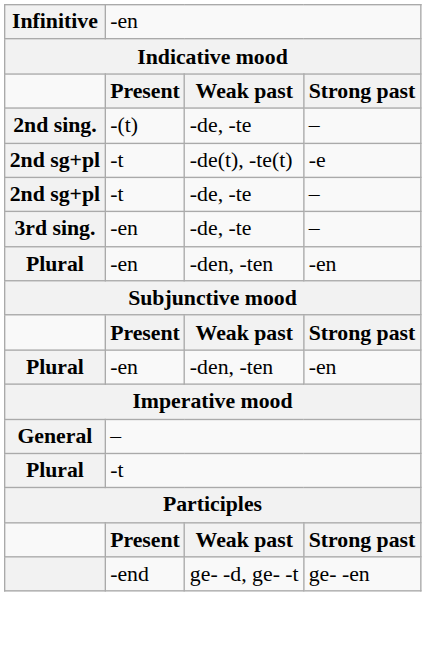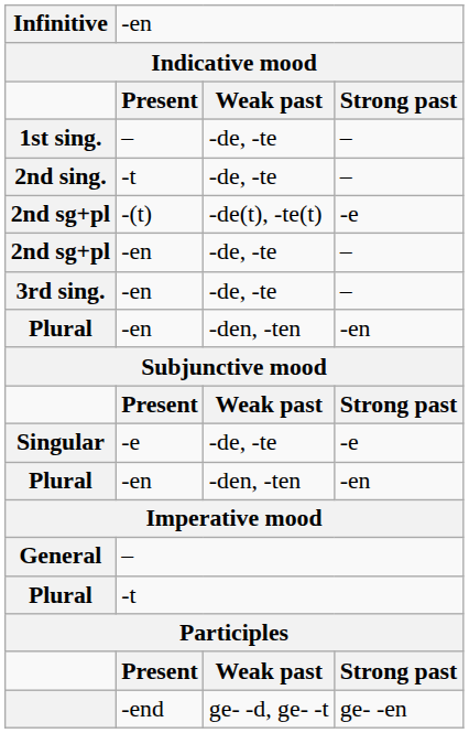 <table class="wikitable">
 <tr>
 <th>Infinitive</th>
 <td colspan="3">-en</td>
 </tr>
 <tr>
 <th colspan="4">Indicative mood</th>
 </tr>
 <tr>
 <td></td>
 <th>Present</th>
 <th>Weak past</th>
 <th>Strong past</th>
 </tr>
 <tr>
+<th>1st sing.</th>
+<td>–</td>
+<td>-de, -te</td>
+<td>–</td>
+</tr>
+<tr>
 <th>2nd sing. </th>
-<td>-(t)</td>
+<td>-t</td>
 <td>-de, -te</td>
 <td>–</td>
 </tr>
 <tr>
 <th>2nd sg+pl </th>
-<td>-t</td>
+<td>-(t)</td>
 <td>-de(t), -te(t)</td>
 <td>-e</td>
 </tr>
 <tr>
 <th>2nd sg+pl </th>
-<td>-t</td>
+<td>-en</td>
 <td>-de, -te</td>
 <td>–</td>
 </tr>
 <tr>
 <th>3rd sing.</th>
 <td>-en</td>
 <td>-de, -te</td>
 <td>–</td>
 </tr>
 <tr>
 <th>Plural</th>
 <td>-en</td>
 <td>-den, -ten</td>
 <td>-en</td>
 </tr>
 <tr>
 <th colspan="4">Subjunctive mood</th>
 </tr>
 <tr>
 <td></td>
 <th>Present</th>
 <th>Weak past</th>
 <th>Strong past</th>
+</tr>
+<tr>
+<th>Singular</th>
+<td>-e</td>
+<td>-de, -te</td>
+<td>-e</td>
 </tr>
 <tr>
 <th>Plural</th>
 <td>-en</td>
 <td>-den, -ten</td>
 <td>-en</td>
 </tr>
 <tr>
 <th colspan="4">Imperative mood</th>
 </tr>
 <tr>
 <th>General</th>
 <td colspan="3">–</td>
 </tr>
 <tr>
 <th>Plural</th>
 <td colspan="3">-t</td>
 </tr>
 <tr>
 <th colspan="4">Participles</th>
 </tr>
 <tr>
 <td></td>
 <th>Present</th>
 <th>Weak past</th>
 <th>Strong past</th>
 </tr>
 <tr>
 <th></th>
 <td>-end</td>
 <td>ge- -d, ge- -t</td>
 <td>ge- -en</td>
 </tr>
 </table>
